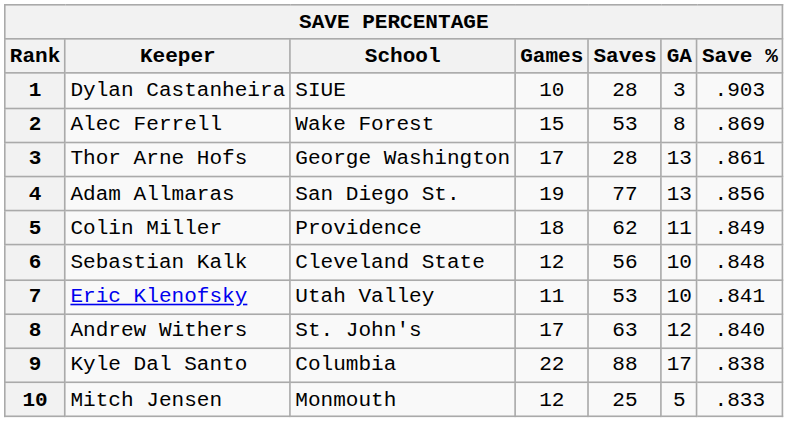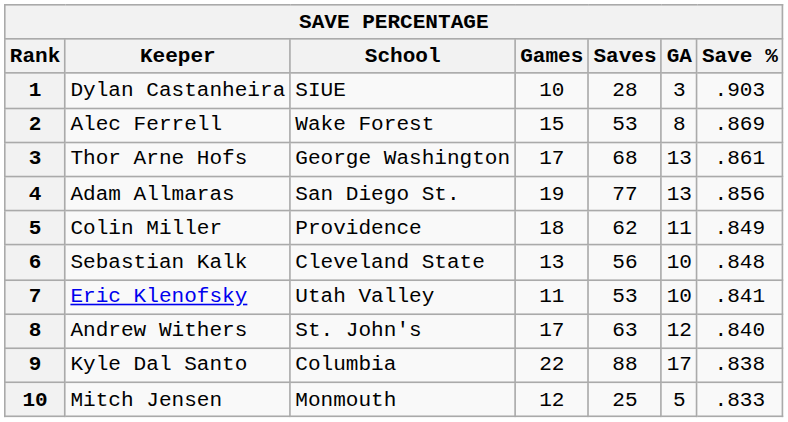 <table class="wikitable">
 <tr>
 <th colspan=7>SAVE PERCENTAGE</th>
 </tr>
 <tr>
 <th>Rank</th>
 <th>Keeper</th>
 <th>School</th>
 <th>Games</th>
 <th>Saves</th>
 <th>GA</th>
 <th>Save %</th>
 </tr>
 <tr>
 <th>1</th>
 <td>Dylan Castanheira</td>
 <td>SIUE</td>
 <td style="text-align:center;">10</td>
 <td style="text-align:center;">28</td>
 <td style="text-align:center;">3</td>
 <td style="text-align:center;">.903</td>
 </tr>
 <tr>
 <th>2</th>
 <td>Alec Ferrell</td>
 <td>Wake Forest</td>
 <td style="text-align:center;">15</td>
 <td style="text-align:center;">53</td>
 <td style="text-align:center;">8</td>
 <td style="text-align:center;">.869</td>
 </tr>
 <tr>
 <th>3</th>
 <td>Thor Arne Hofs</td>
 <td>George Washington</td>
 <td style="text-align:center;">17</td>
-<td style="text-align:center;">28</td>
+<td style="text-align:center;">68</td>
 <td style="text-align:center;">13</td>
 <td style="text-align:center;">.861</td>
 </tr>
 <tr>
 <th>4</th>
 <td>Adam Allmaras</td>
 <td>San Diego St.</td>
 <td style="text-align:center;">19</td>
 <td style="text-align:center;">77</td>
 <td style="text-align:center;">13</td>
 <td style="text-align:center;">.856</td>
 </tr>
 <tr>
 <th>5</th>
 <td>Colin Miller</td>
 <td>Providence</td>
 <td style="text-align:center;">18</td>
 <td style="text-align:center;">62</td>
 <td style="text-align:center;">11</td>
 <td style="text-align:center;">.849</td>
 </tr>
 <tr>
 <th>6</th>
 <td>Sebastian Kalk</td>
 <td>Cleveland State</td>
-<td style="text-align:center;">12</td>
+<td style="text-align:center;">13</td>
 <td style="text-align:center;">56</td>
 <td style="text-align:center;">10</td>
 <td style="text-align:center;">.848</td>
 </tr>
 <tr>
 <th>7</th>
 <td><a href='#'>Eric Klenofsky</a></td>
 <td>Utah Valley</td>
 <td style="text-align:center;">11</td>
 <td style="text-align:center;">53</td>
 <td style="text-align:center;">10</td>
 <td style="text-align:center;">.841</td>
 </tr>
 <tr>
 <th>8</th>
 <td>Andrew Withers</td>
 <td>St. John's</td>
 <td style="text-align:center;">17</td>
 <td style="text-align:center;">63</td>
 <td style="text-align:center;">12</td>
 <td style="text-align:center;">.840</td>
 </tr>
 <tr>
 <th>9</th>
 <td>Kyle Dal Santo</td>
 <td>Columbia</td>
 <td style="text-align:center;">22</td>
 <td style="text-align:center;">88</td>
 <td style="text-align:center;">17</td>
 <td style="text-align:center;">.838</td>
 </tr>
 <tr>
 <th>10</th>
 <td>Mitch Jensen</td>
 <td>Monmouth</td>
 <td style="text-align:center;">12</td>
 <td style="text-align:center;">25</td>
 <td style="text-align:center;">5</td>
 <td style="text-align:center;">.833</td>
 </tr>
 </table>
